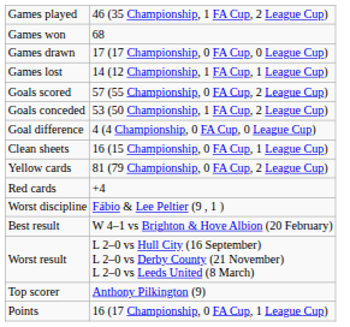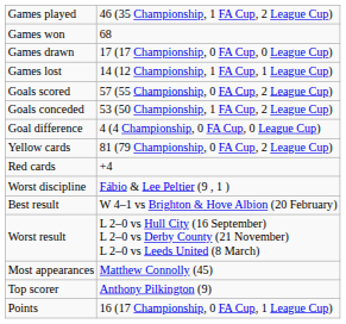 <table class="wikitable">
 <tr>
 <td>Games played</td>
 <td>46 (35 <a href='#'>Championship</a>, 1 <a href='#'>FA Cup</a>, 2 <a href='#'>League Cup</a>)</td>
 </tr>
 <tr>
 <td>Games won</td>
 <td>68</td>
 </tr>
 <tr>
 <td>Games drawn</td>
 <td>17 (17 <a href='#'>Championship</a>, 0 <a href='#'>FA Cup</a>, 0 <a href='#'>League Cup</a>)</td>
 </tr>
 <tr>
 <td>Games lost</td>
 <td>14 (12 <a href='#'>Championship</a>, 1 <a href='#'>FA Cup</a>, 1 <a href='#'>League Cup</a>)</td>
 </tr>
 <tr>
 <td>Goals scored</td>
 <td>57 (55 <a href='#'>Championship</a>, 0 <a href='#'>FA Cup</a>, 2 <a href='#'>League Cup</a>)</td>
 </tr>
 <tr>
 <td>Goals conceded</td>
 <td>53 (50 <a href='#'>Championship</a>, 1 <a href='#'>FA Cup</a>, 2 <a href='#'>League Cup</a>)</td>
 </tr>
 <tr>
 <td>Goal difference</td>
 <td>4 (4 <a href='#'>Championship</a>, 0 <a href='#'>FA Cup</a>, 0 <a href='#'>League Cup</a>)</td>
 </tr>
 <tr>
-<td>Clean sheets</td>
-<td>16 (15 <a href='#'>Championship</a>, 0 <a href='#'>FA Cup</a>, 1 <a href='#'>League Cup</a>)</td>
-</tr>
-<tr>
 <td>Yellow cards</td>
 <td>81 (79 <a href='#'>Championship</a>, 0 <a href='#'>FA Cup</a>, 2 <a href='#'>League Cup</a>)</td>
 </tr>
 <tr>
 <td>Red cards</td>
 <td>+4</td>
 </tr>
 <tr>
 <td>Worst discipline</td>
 <td><a href='#'>Fábio</a> & <a href='#'>Lee Peltier</a> (9 , 1 )</td>
 </tr>
 <tr>
 <td>Best result</td>
 <td>W 4–1 vs <a href='#'>Brighton & Hove Albion</a> (20 February)</td>
 </tr>
 <tr>
 <td>Worst result</td>
 <td>L 2–0 vs <a href='#'>Hull City</a> (16 September)<br>L 2–0 vs <a href='#'>Derby County</a> (21 November)<br> L 2–0 vs <a href='#'>Leeds United</a> (8 March)</td>
 </tr>
 <tr>
+<td>Most appearances</td>
+<td><a href='#'>Matthew Connolly</a> (45)</td>
+</tr>
+<tr>
 <td>Top scorer</td>
 <td><a href='#'>Anthony Pilkington</a> (9)</td>
 </tr>
 <tr>
 <td>Points</td>
 <td>16 (17 <a href='#'>Championship</a>, 0 <a href='#'>FA Cup</a>, 1 <a href='#'>League Cup</a>)</td>
 </tr>
 </table>
